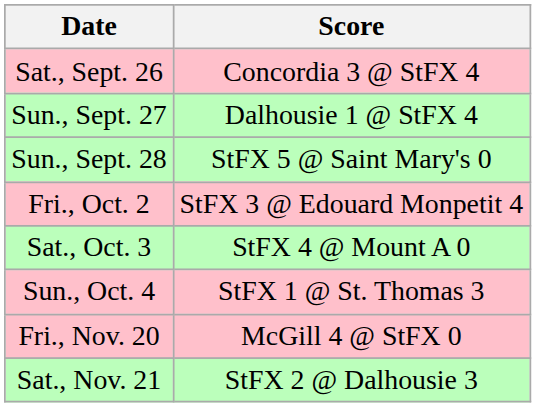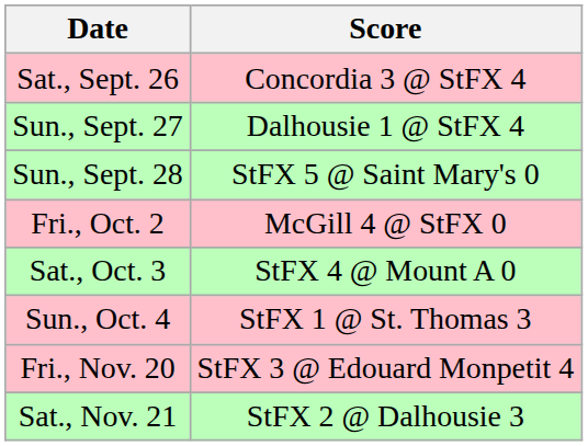 <table class="wikitable">
 <tr>
 <th>Date</th>
 <th>Score</th>
 </tr>
 <tr align="center" bgcolor="pink">
 <td>Sat., Sept. 26</td>
 <td>Concordia 3 @ StFX 4</td>
 </tr>
 <tr align="center" bgcolor="bbffbb">
 <td>Sun., Sept. 27</td>
 <td>Dalhousie 1 @ StFX 4</td>
 </tr>
 <tr align="center" bgcolor="bbffbb">
 <td>Sun., Sept. 28</td>
 <td>StFX 5 @ Saint Mary's 0</td>
 </tr>
 <tr align="center" bgcolor="pink">
 <td>Fri., Oct. 2</td>
-<td>StFX 3 @ Edouard Monpetit 4</td>
+<td>McGill 4 @ StFX 0</td>
 </tr>
 <tr align="center" bgcolor="bbffbb">
 <td>Sat., Oct. 3</td>
 <td>StFX 4 @ Mount A 0</td>
 </tr>
 <tr align="center" bgcolor="pink">
 <td>Sun., Oct. 4</td>
 <td>StFX 1 @ St. Thomas 3</td>
 </tr>
 <tr align="center" bgcolor="pink">
 <td>Fri., Nov. 20</td>
-<td>McGill 4 @ StFX 0</td>
+<td>StFX 3 @ Edouard Monpetit 4</td>
 </tr>
 <tr align="center" bgcolor="bbffbb">
 <td>Sat., Nov. 21</td>
 <td>StFX 2 @ Dalhousie 3</td>
 </tr>
 </table>
